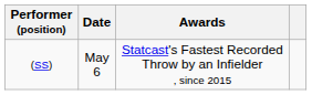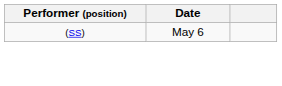 <table class="wikitable sortable" style="width:60%;">
 <tr align=center>
 <th style="width:12%;">Performer <small>(position)</small></th>
 <th style="width:8%;" data-sort-type="date">Date</th>
-<th style="width:50%;">Awards</th>
 <th style="width:5%;"></th>
 </tr>
 <tr align=center>
 <td> <small>(<a href='#'>SS</a>)</small></td>
 <td>May 6</td>
-<td><a href='#'>Statcast</a>'s Fastest Recorded Throw by an Infielder <br> <small> , since 2015</small></td>
 <td></td>
 </tr>
 </table>
